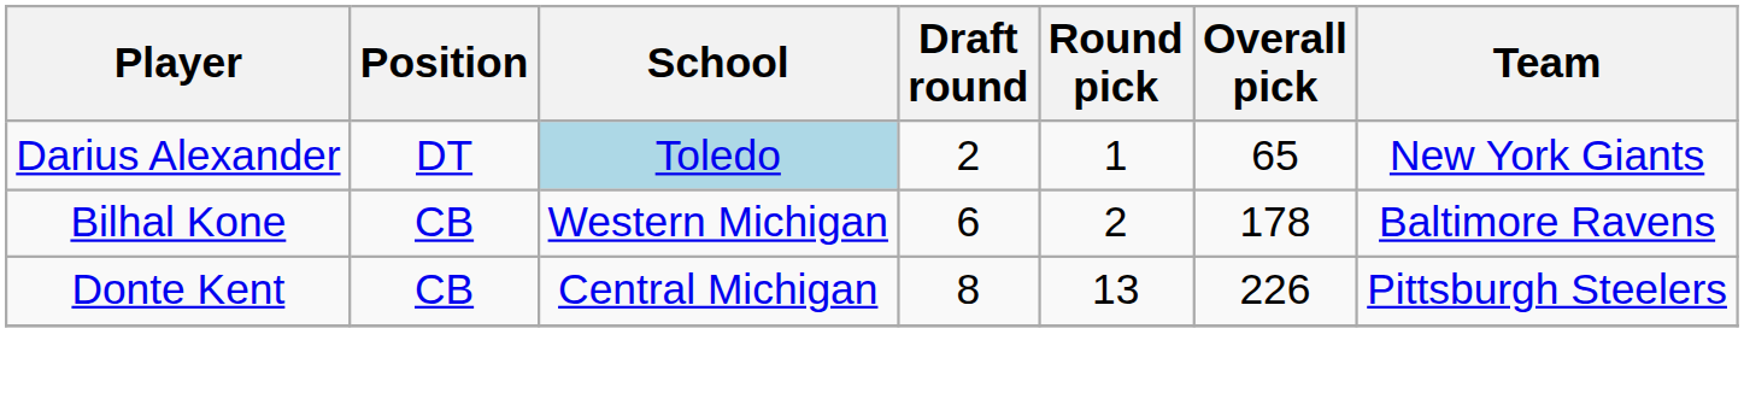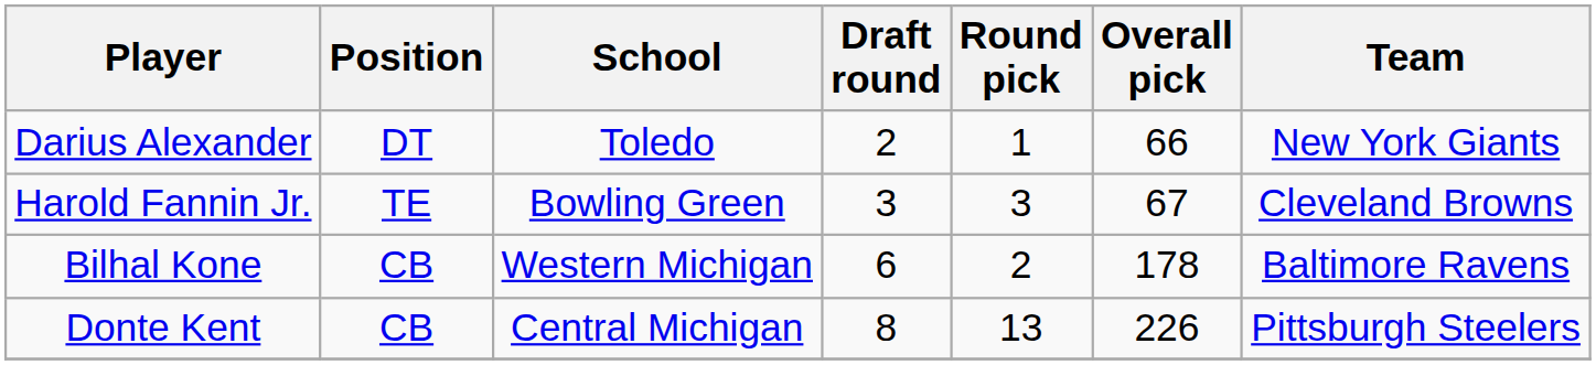 <table class="wikitable sortable" border="1" style="text-align: center;">
 <tr>
 <th>Player</th>
 <th>Position</th>
 <th>School</th>
 <th>Draft<br>round</th>
 <th>Round<br>pick</th>
 <th>Overall<br>pick</th>
 <th>Team</th>
 </tr>
 <tr>
 <td><a href='#'>Darius Alexander</a></td>
 <td><a href='#'>DT</a></td>
-<td style="background: lightblue;"><a href='#'>Toledo</a></td>
+<td><a href='#'>Toledo</a></td>
 <td>2</td>
 <td>1</td>
-<td>65</td>
+<td>66</td>
 <td><a href='#'>New York Giants</a></td>
+</tr>
+<tr>
+<td><a href='#'>Harold Fannin Jr.</a></td>
+<td><a href='#'>TE</a></td>
+<td><a href='#'>Bowling Green</a></td>
+<td>3</td>
+<td>3</td>
+<td>67</td>
+<td><a href='#'>Cleveland Browns</a></td>
 </tr>
 <tr>
 <td><a href='#'>Bilhal Kone</a></td>
 <td><a href='#'>CB</a></td>
 <td><a href='#'>Western Michigan</a></td>
 <td>6</td>
 <td>2</td>
 <td>178</td>
 <td><a href='#'>Baltimore Ravens</a></td>
 </tr>
 <tr>
 <td><a href='#'>Donte Kent</a></td>
 <td><a href='#'>CB</a></td>
 <td><a href='#'>Central Michigan</a></td>
 <td>8</td>
 <td>13</td>
 <td>226</td>
 <td><a href='#'>Pittsburgh Steelers</a></td>
 </tr>
 <tr>
 </tr>
 </table>
